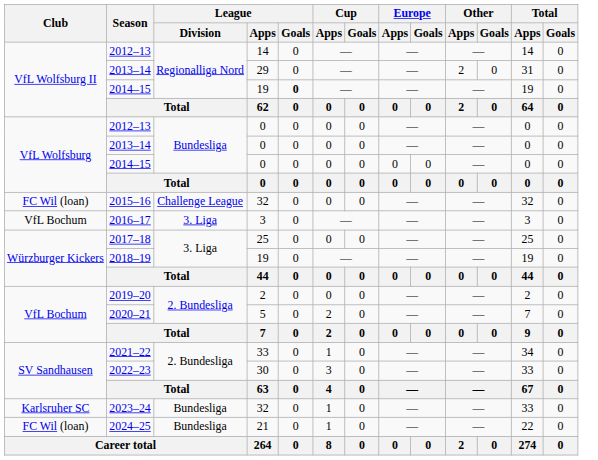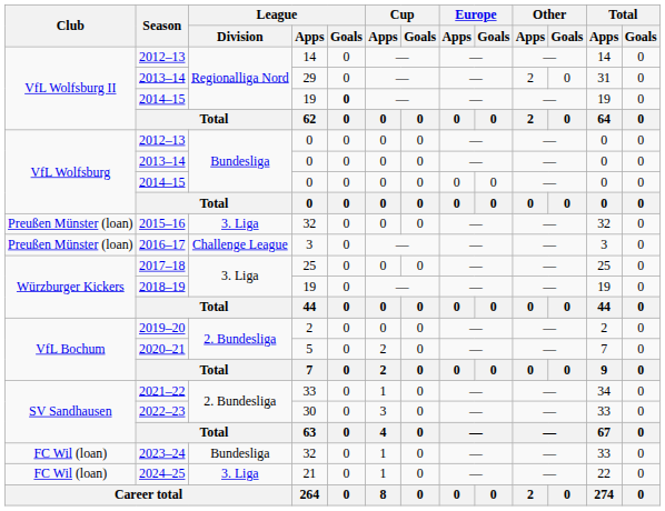 <table class="wikitable" style="text-align:center">
 <tr>
 <th rowspan="2">Club</th>
 <th rowspan="2">Season</th>
 <th colspan="3">League</th>
 <th colspan="2">Cup</th>
 <th colspan="2"><a href='#'>Europe</a></th>
 <th colspan="2">Other</th>
 <th colspan="2">Total</th>
 </tr>
 <tr>
 <th>Division</th>
 <th>Apps</th>
 <th>Goals</th>
 <th>Apps</th>
 <th>Goals</th>
 <th>Apps</th>
 <th>Goals</th>
 <th>Apps</th>
 <th>Goals</th>
 <th>Apps</th>
 <th>Goals</th>
 </tr>
 <tr>
 <td rowspan="4"><a href='#'>VfL Wolfsburg II</a></td>
 <td><a href='#'>2012–13</a></td>
 <td rowspan="3"><a href='#'>Regionalliga Nord</a></td>
 <td>14</td>
 <td>0</td>
 <td colspan="2">—</td>
 <td colspan="2">—</td>
 <td colspan="2">—</td>
 <td>14</td>
 <td>0</td>
 </tr>
 <tr>
 <td><a href='#'>2013–14</a></td>
 <td>29</td>
 <td>0</td>
 <td colspan="2">—</td>
 <td colspan="2">—</td>
 <td>2</td>
 <td>0</td>
 <td>31</td>
 <td>0</td>
 </tr>
 <tr>
 <td><a href='#'>2014–15</a></td>
 <td>19</td>
 <td><strong>0</strong></td>
 <td colspan="2">—</td>
 <td colspan="2">—</td>
 <td colspan="2">—</td>
 <td>19</td>
 <td>0</td>
 </tr>
 <tr>
 <th colspan="2">Total</th>
 <th>62</th>
 <th>0</th>
 <th>0</th>
 <th>0</th>
 <th>0</th>
 <th>0</th>
 <th>2</th>
 <th>0</th>
 <th>64</th>
 <th>0</th>
 </tr>
 <tr>
 <td rowspan="4"><a href='#'>VfL Wolfsburg</a></td>
 <td><a href='#'>2012–13</a></td>
 <td rowspan="3"><a href='#'>Bundesliga</a></td>
 <td>0</td>
 <td>0</td>
 <td>0</td>
 <td>0</td>
 <td colspan="2">—</td>
 <td colspan="2">—</td>
 <td>0</td>
 <td>0</td>
 </tr>
 <tr>
 <td><a href='#'>2013–14</a></td>
 <td>0</td>
 <td>0</td>
 <td>0</td>
 <td>0</td>
 <td colspan="2">—</td>
 <td colspan="2">—</td>
 <td>0</td>
 <td>0</td>
 </tr>
 <tr>
 <td><a href='#'>2014–15</a></td>
 <td>0</td>
 <td>0</td>
 <td>0</td>
 <td>0</td>
 <td>0</td>
 <td>0</td>
 <td colspan="2">—</td>
 <td>0</td>
 <td>0</td>
 </tr>
 <tr>
 <th colspan=2>Total</th>
 <th>0</th>
 <th>0</th>
 <th>0</th>
 <th>0</th>
 <th>0</th>
 <th>0</th>
 <th>0</th>
 <th>0</th>
 <th>0</th>
 <th>0</th>
 </tr>
 <tr>
-<td><a href='#'>FC Wil</a> (loan)</td>
+<td><a href='#'>Preußen Münster</a> (loan)</td>
 <td><a href='#'>2015–16</a></td>
-<td><a href='#'>Challenge League</a></td>
+<td><a href='#'>3. Liga</a></td>
 <td>32</td>
 <td>0</td>
 <td>0</td>
 <td>0</td>
 <td colspan="2">—</td>
 <td colspan="2">—</td>
 <td>32</td>
 <td>0</td>
 </tr>
 <tr>
-<td>VfL Bochum</td>
+<td><a href='#'>Preußen Münster</a> (loan)</td>
 <td><a href='#'>2016–17</a></td>
-<td><a href='#'>3. Liga</a></td>
+<td><a href='#'>Challenge League</a></td>
 <td>3</td>
 <td>0</td>
 <td colspan="2">—</td>
 <td colspan="2">—</td>
 <td colspan="2">—</td>
 <td>3</td>
 <td>0</td>
 </tr>
 <tr>
 <td rowspan="3"><a href='#'>Würzburger Kickers</a></td>
 <td><a href='#'>2017–18</a></td>
 <td rowspan="2">3. Liga</td>
 <td>25</td>
 <td>0</td>
 <td>0</td>
 <td>0</td>
 <td colspan="2">—</td>
 <td colspan="2">—</td>
 <td>25</td>
 <td>0</td>
 </tr>
 <tr>
 <td><a href='#'>2018–19</a></td>
 <td>19</td>
 <td>0</td>
 <td colspan="2">—</td>
 <td colspan="2">—</td>
 <td colspan="2">—</td>
 <td>19</td>
 <td>0</td>
 </tr>
 <tr>
 <th colspan="2">Total</th>
 <th>44</th>
 <th>0</th>
 <th>0</th>
 <th>0</th>
 <th>0</th>
 <th>0</th>
 <th>0</th>
 <th>0</th>
 <th>44</th>
 <th>0</th>
 </tr>
 <tr>
 <td rowspan="3"><a href='#'>VfL Bochum</a></td>
 <td><a href='#'>2019–20</a></td>
 <td rowspan="2"><a href='#'>2. Bundesliga</a></td>
 <td>2</td>
 <td>0</td>
 <td>0</td>
 <td>0</td>
 <td colspan="2">—</td>
 <td colspan="2">—</td>
 <td>2</td>
 <td>0</td>
 </tr>
 <tr>
 <td><a href='#'>2020–21</a></td>
 <td>5</td>
 <td>0</td>
 <td>2</td>
 <td>0</td>
 <td colspan="2">—</td>
 <td colspan="2">—</td>
 <td>7</td>
 <td>0</td>
 </tr>
 <tr>
 <th colspan="2">Total</th>
 <th>7</th>
 <th>0</th>
 <th>2</th>
 <th>0</th>
 <th>0</th>
 <th>0</th>
 <th>0</th>
 <th>0</th>
 <th>9</th>
 <th>0</th>
 </tr>
 <tr>
 <td rowspan="3"><a href='#'>SV Sandhausen</a></td>
 <td><a href='#'>2021–22</a></td>
 <td rowspan="2">2. Bundesliga</td>
 <td>33</td>
 <td>0</td>
 <td>1</td>
 <td>0</td>
 <td colspan="2">—</td>
 <td colspan="2">—</td>
 <td>34</td>
 <td>0</td>
 </tr>
 <tr>
 <td><a href='#'>2022–23</a></td>
 <td>30</td>
 <td>0</td>
 <td>3</td>
 <td>0</td>
 <td colspan="2">—</td>
 <td colspan="2">—</td>
 <td>33</td>
 <td>0</td>
 </tr>
 <tr>
 <th colspan="2">Total</th>
 <th>63</th>
 <th>0</th>
 <th>4</th>
 <th>0</th>
 <th colspan="2">—</th>
 <th colspan="2">—</th>
 <th>67</th>
 <th>0</th>
 </tr>
 <tr>
-<td><a href='#'>Karlsruher SC</a></td>
+<td><a href='#'>FC Wil</a> (loan)</td>
 <td><a href='#'>2023–24</a></td>
 <td>Bundesliga</td>
 <td>32</td>
 <td>0</td>
 <td>1</td>
 <td>0</td>
 <td colspan="2">—</td>
 <td colspan="2">—</td>
 <td>33</td>
 <td>0</td>
 </tr>
 <tr>
 <td><a href='#'>FC Wil</a> (loan)</td>
 <td><a href='#'>2024–25</a></td>
-<td>Bundesliga</td>
+<td><a href='#'>3. Liga</a></td>
 <td>21</td>
 <td>0</td>
 <td>1</td>
 <td>0</td>
 <td colspan="2">—</td>
 <td colspan="2">—</td>
 <td>22</td>
 <td>0</td>
 </tr>
 <tr>
 <th colspan="3">Career total</th>
 <th>264</th>
 <th>0</th>
 <th>8</th>
 <th>0</th>
 <th>0</th>
 <th>0</th>
 <th>2</th>
 <th>0</th>
 <th>274</th>
 <th>0</th>
 </tr>
 </table>
